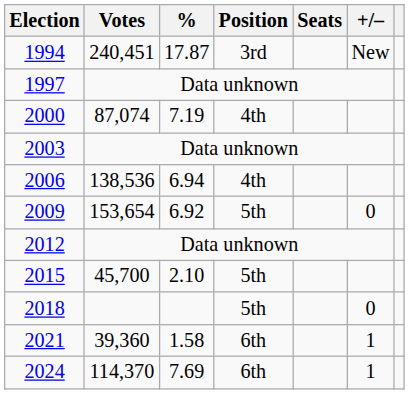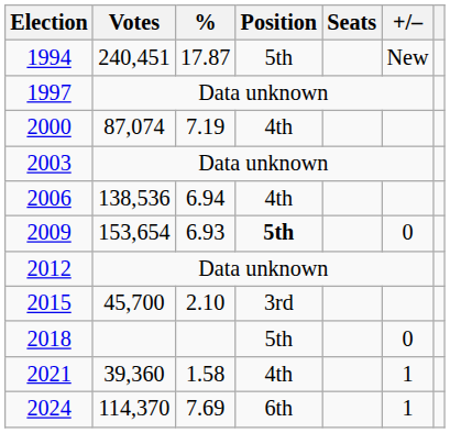 <table class="wikitable" style="text-align:center">
 <tr>
 <th>Election</th>
 <th scope="col">Votes</th>
 <th scope="col">%</th>
 <th>Position</th>
 <th scope="col">Seats</th>
 <th>+/–</th>
 <th></th>
 </tr>
 <tr>
 <td><a href='#'>1994</a></td>
 <td>240,451</td>
 <td>17.87</td>
-<td> 3rd</td>
+<td> 5th</td>
 <td></td>
 <td>New</td>
 <td></td>
 </tr>
 <tr>
 <td><a href='#'>1997</a></td>
 <td colspan="5">Data unknown</td>
 <td></td>
 </tr>
 <tr>
 <td><a href='#'>2000</a></td>
 <td>87,074</td>
 <td>7.19</td>
 <td>4th</td>
 <td></td>
 <td></td>
 <td></td>
 </tr>
 <tr>
 <td><a href='#'>2003</a></td>
 <td colspan="5">Data unknown</td>
 <td></td>
 </tr>
 <tr>
 <td><a href='#'>2006</a></td>
 <td>138,536</td>
 <td>6.94</td>
 <td>4th</td>
 <td></td>
 <td></td>
 <td></td>
 </tr>
 <tr>
 <td><a href='#'>2009</a></td>
 <td>153,654</td>
-<td>6.92</td>
-<td> 5th</td>
+<td>6.93</td>
+<td><strong> 5th</strong></td>
 <td></td>
 <td> 0</td>
 <td></td>
 </tr>
 <tr>
 <td><a href='#'>2012</a></td>
 <td colspan="5">Data unknown</td>
 <td></td>
 </tr>
 <tr>
 <td><a href='#'>2015</a></td>
 <td>45,700</td>
 <td>2.10</td>
-<td> 5th</td>
+<td> 3rd</td>
 <td></td>
 <td></td>
 <td></td>
 </tr>
 <tr>
 <td><a href='#'>2018</a></td>
 <td></td>
 <td></td>
 <td> 5th</td>
 <td></td>
 <td> 0</td>
 <td></td>
 </tr>
 <tr>
 <td><a href='#'>2021</a></td>
 <td>39,360</td>
 <td>1.58</td>
-<td> 6th</td>
+<td>4th</td>
 <td></td>
 <td> 1</td>
 <td></td>
 </tr>
 <tr>
 <td><a href='#'>2024</a></td>
 <td>114,370</td>
 <td>7.69</td>
 <td> 6th</td>
 <td></td>
 <td> 1</td>
 <td></td>
 </tr>
 </table>
